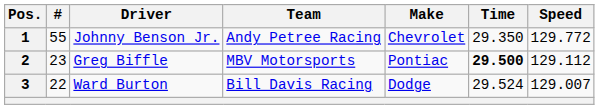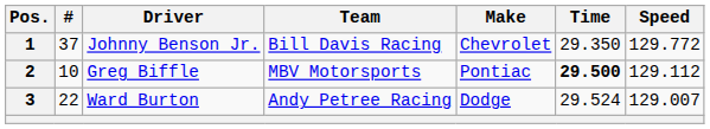 <table class="wikitable" style="font-size:95%">
 <tr>
 <th>Pos.</th>
 <th>#</th>
 <th>Driver</th>
 <th>Team</th>
 <th>Make</th>
 <th>Time</th>
 <th>Speed</th>
 </tr>
 <tr>
 <th>1</th>
-<td>55</td>
+<td>37</td>
 <td><a href='#'>Johnny Benson Jr.</a></td>
-<td><a href='#'>Andy Petree Racing</a></td>
+<td><a href='#'>Bill Davis Racing</a></td>
 <td><a href='#'>Chevrolet</a></td>
 <td>29.350</td>
 <td>129.772</td>
 </tr>
 <tr>
 <th>2</th>
-<td>23</td>
+<td>10</td>
 <td><a href='#'>Greg Biffle</a></td>
 <td><a href='#'>MBV Motorsports</a></td>
 <td><a href='#'>Pontiac</a></td>
 <td><strong>29.500</strong></td>
 <td>129.112</td>
 </tr>
 <tr>
 <th>3</th>
 <td>22</td>
 <td><a href='#'>Ward Burton</a></td>
-<td><a href='#'>Bill Davis Racing</a></td>
+<td><a href='#'>Andy Petree Racing</a></td>
 <td><a href='#'>Dodge</a></td>
 <td>29.524</td>
 <td>129.007</td>
 </tr>
 <tr>
 <th colspan="7"></th>
 </tr>
 </table>
